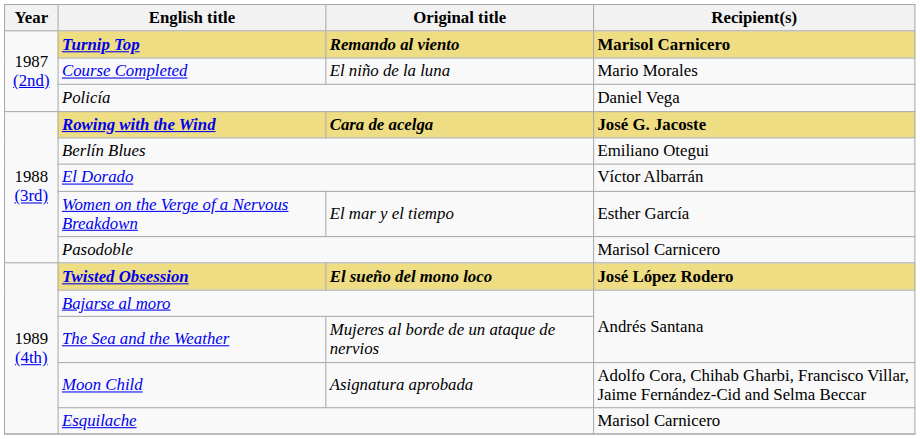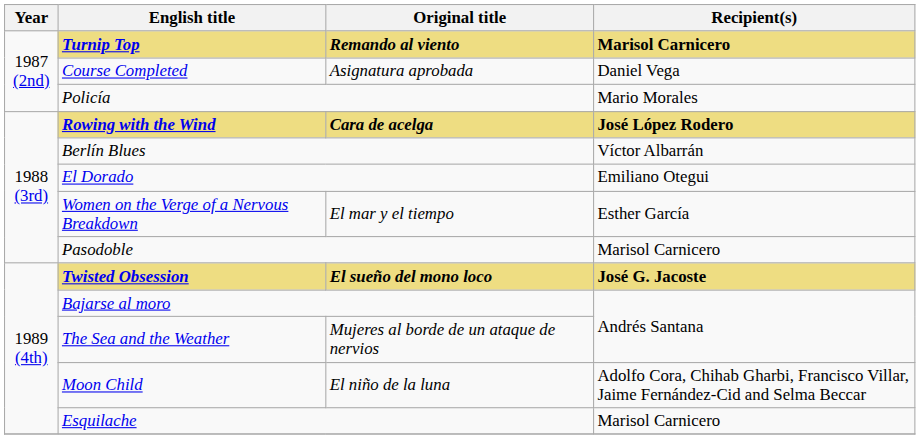 <table class="wikitable sortable" style="text-align:left;"style="width:95%">
 <tr>
 <th scope="col" style="width:5%;">Year</th>
 <th scope="col" style="width:25%;">English title</th>
 <th scope="col" style="width:25%;">Original title</th>
 <th scope="col" style="width:30%;">Recipient(s)</th>
 </tr>
 <tr>
 <td rowspan="3" style="text-align:center;">1987<br><a href='#'>(2nd)</a></td>
 <td style="background:#eedd82;"><strong><em><a href='#'>Turnip Top</a></em></strong></td>
 <td style="background:#eedd82;"><strong><em>Remando al viento</em></strong></td>
 <td style="background:#eedd82;"><strong>Marisol Carnicero</strong></td>
 </tr>
 <tr>
 <td><em><a href='#'>Course Completed</a></em></td>
-<td><em>El niño de la luna</em></td>
-<td>Mario Morales</td>
+<td><em>Asignatura aprobada</em></td>
+<td>Daniel Vega</td>
 </tr>
 <tr>
 <td colspan="2"><em>Policía</em></td>
-<td>Daniel Vega</td>
+<td>Mario Morales</td>
 </tr>
 <tr>
 <td rowspan="5" style="text-align:center;">1988<br><a href='#'>(3rd)</a></td>
 <td style="background:#eedd82;"><strong><em><a href='#'>Rowing with the Wind</a></em></strong></td>
 <td style="background:#eedd82;"><strong><em>Cara de acelga</em></strong></td>
-<td style="background:#eedd82;"><strong>José G. Jacoste</strong></td>
+<td style="background:#eedd82;"><strong>José López Rodero</strong></td>
 </tr>
 <tr>
 <td colspan="2"><em>Berlín Blues</em></td>
-<td>Emiliano Otegui</td>
+<td>Víctor Albarrán</td>
 </tr>
 <tr>
 <td colspan="2"><em><a href='#'>El Dorado</a></em></td>
-<td>Víctor Albarrán</td>
+<td>Emiliano Otegui</td>
 </tr>
 <tr>
 <td><em><a href='#'>Women on the Verge of a Nervous Breakdown</a></em></td>
 <td><em>El mar y el tiempo</em></td>
 <td>Esther García</td>
 </tr>
 <tr>
 <td colspan="2"><em>Pasodoble</em></td>
 <td>Marisol Carnicero</td>
 </tr>
 <tr>
 <td rowspan="5" style="text-align:center;">1989<br><a href='#'>(4th)</a></td>
 <td style="background:#eedd82;"><strong><em><a href='#'>Twisted Obsession</a></em></strong></td>
 <td style="background:#eedd82;"><strong><em>El sueño del mono loco</em></strong></td>
-<td style="background:#eedd82;"><strong>José López Rodero</strong></td>
+<td style="background:#eedd82;"><strong>José G. Jacoste</strong></td>
 </tr>
 <tr>
 <td colspan="2"><em><a href='#'>Bajarse al moro</a></em></td>
 <td rowspan="2">Andrés Santana</td>
 </tr>
 <tr>
 <td><em><a href='#'>The Sea and the Weather</a></em></td>
 <td><em>Mujeres al borde de un ataque de nervios</em></td>
 </tr>
 <tr>
 <td><em><a href='#'>Moon Child</a></em></td>
-<td><em>Asignatura aprobada</em></td>
+<td><em>El niño de la luna</em></td>
 <td>Adolfo Cora, Chihab Gharbi, Francisco Villar, Jaime Fernández-Cid and Selma Beccar</td>
 </tr>
 <tr>
 <td colspan="2"><em><a href='#'>Esquilache</a></em></td>
 <td>Marisol Carnicero</td>
 </tr>
 <tr>
 </tr>
 </table>
